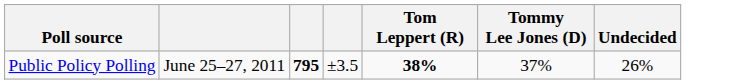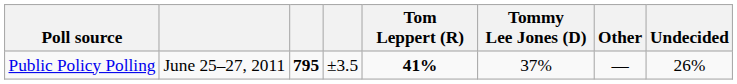 <table class="wikitable" style="text-align:center">
 <tr valign=bottom>
 <th>Poll source</th>
 <th></th>
 <th></th>
 <th></th>
 <th style="width:100px;">Tom<br>Leppert (R)</th>
 <th style="width:100px;">Tommy<br>Lee Jones (D)</th>
+<th>Other</th>
 <th>Undecided</th>
 </tr>
 <tr>
 <td align=left><a href='#'>Public Policy Polling</a></td>
 <td>June 25–27, 2011</td>
 <td><strong>795</strong></td>
 <td>±3.5</td>
-<td><strong>38%</strong></td>
+<td><strong>41%</strong></td>
 <td>37%</td>
+<td>—</td>
 <td>26%</td>
 </tr>
 </table>
